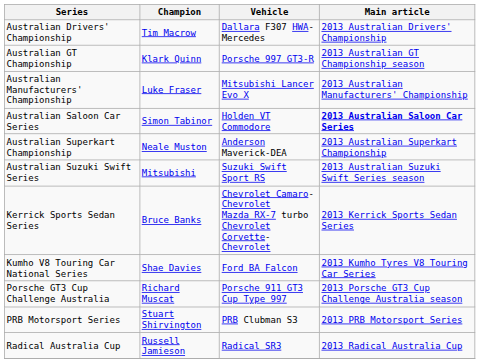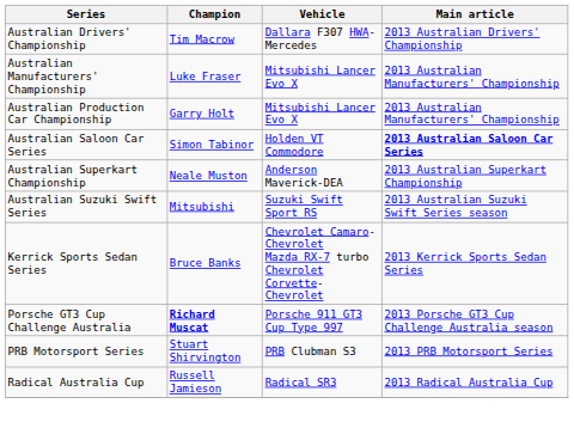 <table class="wikitable" style="font-size: 90%">
 <tr>
 <th>Series</th>
 <th>Champion</th>
 <th>Vehicle</th>
 <th>Main article</th>
 </tr>
 <tr>
 <td>Australian Drivers' Championship</td>
 <td><a href='#'>Tim Macrow</a></td>
 <td><a href='#'>Dallara</a> F307 <a href='#'>HWA</a>-Mercedes</td>
 <td><a href='#'>2013 Australian Drivers' Championship</a></td>
 </tr>
 <tr>
-<td>Australian GT Championship</td>
-<td><a href='#'>Klark Quinn</a></td>
-<td><a href='#'>Porsche 997 GT3-R</a></td>
-<td><a href='#'>2013 Australian GT Championship season</a></td>
+<td>Australian Manufacturers' Championship</td>
+<td><a href='#'>Luke Fraser</a></td>
+<td><a href='#'>Mitsubishi Lancer Evo X</a></td>
+<td><a href='#'>2013 Australian Manufacturers' Championship</a></td>
 </tr>
 <tr>
-<td>Australian Manufacturers' Championship</td>
-<td><a href='#'>Luke Fraser</a></td>
+<td>Australian Production Car Championship</td>
+<td><a href='#'>Garry Holt</a></td>
 <td><a href='#'>Mitsubishi Lancer Evo X</a></td>
 <td><a href='#'>2013 Australian Manufacturers' Championship</a></td>
 </tr>
 <tr>
 <td>Australian Saloon Car Series</td>
 <td><a href='#'>Simon Tabinor</a></td>
 <td><a href='#'>Holden VT Commodore</a></td>
 <td><strong><a href='#'>2013 Australian Saloon Car Series</a></strong></td>
 </tr>
 <tr>
 <td>Australian Superkart Championship</td>
 <td><a href='#'>Neale Muston</a></td>
 <td><a href='#'>Anderson</a> Maverick-DEA</td>
 <td><a href='#'>2013 Australian Superkart Championship</a></td>
 </tr>
 <tr>
 <td>Australian Suzuki Swift Series</td>
 <td><a href='#'>Mitsubishi</a></td>
 <td><a href='#'>Suzuki Swift Sport RS</a></td>
 <td><a href='#'>2013 Australian Suzuki Swift Series season</a></td>
 </tr>
 <tr>
 <td>Kerrick Sports Sedan Series</td>
 <td><a href='#'>Bruce Banks</a></td>
 <td><a href='#'>Chevrolet Camaro</a>-<a href='#'>Chevrolet</a><br><a href='#'>Mazda RX-7</a> turbo<br><a href='#'>Chevrolet Corvette</a>-<a href='#'>Chevrolet</a></td>
 <td><a href='#'>2013 Kerrick Sports Sedan Series</a></td>
 </tr>
 <tr>
-<td>Kumho V8 Touring Car National Series</td>
-<td><a href='#'>Shae Davies</a></td>
-<td><a href='#'>Ford BA Falcon</a></td>
-<td><a href='#'>2013 Kumho Tyres V8 Touring Car Series</a></td>
-</tr>
-<tr>
 <td>Porsche GT3 Cup Challenge Australia</td>
-<td><a href='#'>Richard Muscat</a></td>
+<td><strong><a href='#'>Richard Muscat</a></strong></td>
 <td><a href='#'>Porsche 911 GT3 Cup Type 997</a></td>
 <td><a href='#'>2013 Porsche GT3 Cup Challenge Australia season</a></td>
 </tr>
 <tr>
 <td>PRB Motorsport Series</td>
 <td><a href='#'>Stuart Shirvington</a></td>
 <td><a href='#'>PRB</a> Clubman S3</td>
 <td><a href='#'>2013 PRB Motorsport Series</a></td>
 </tr>
 <tr>
 <td>Radical Australia Cup</td>
 <td><a href='#'>Russell Jamieson</a></td>
 <td><a href='#'>Radical SR3</a></td>
 <td><a href='#'>2013 Radical Australia Cup</a></td>
 </tr>
 <tr>
 </tr>
 </table>
